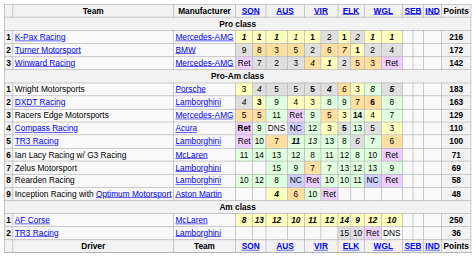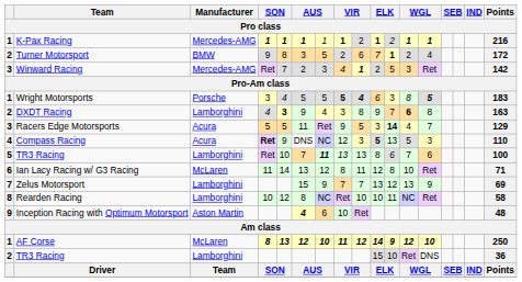 <table class="wikitable" style="font-size: 85%; text-align:center;">
 <tr>
 <th></th>
 <th>Team</th>
 <th>Manufacturer</th>
 <th colspan=2><a href='#'>SON</a></th>
 <th colspan=2><a href='#'>AUS</a></th>
 <th colspan=2><a href='#'>VIR</a></th>
 <th colspan=2><a href='#'>ELK</a></th>
 <th colspan=2><a href='#'>WGL</a></th>
 <th colspan=2><a href='#'>SEB</a></th>
 <th><a href='#'>IND</a></th>
 <th>Points</th>
 </tr>
 <tr>
 <th colspan=17>Pro class</th>
 </tr>
 <tr>
 <th>1</th>
 <td align=left> <a href='#'>K-Pax Racing</a></td>
 <td align=left> <a href='#'>Mercedes-AMG</a></td>
 <td style="background:#FFFFBF;"><strong><em>1</em></strong></td>
 <td style="background:#FFFFBF;"><strong><em>1</em></strong></td>
 <td style="background:#FFFFBF;"><strong><em>1</em></strong></td>
 <td style="background:#FFFFBF;"><em>1</em></td>
 <td style="background:#FFFFBF;"><strong>1</strong></td>
 <td style="background:#DFDFDF;">2</td>
 <td style="background:#FFFFBF;"><strong>1</strong></td>
 <td style="background:#DFDFDF;"><em>2</em></td>
 <td style="background:#FFFFBF;"><strong><em>1</em></strong></td>
 <td style="background:#FFFFBF;"><strong><em>1</em></strong></td>
 <td></td>
 <td></td>
 <td></td>
 <th>216</th>
 </tr>
 <tr>
 <th>2</th>
 <td align=left> <a href='#'>Turner Motorsport</a></td>
 <td align=left> <a href='#'>BMW</a></td>
 <td style="background:#DFDFDF;">9</td>
 <td style="background:#FFDF9F;">8</td>
 <td style="background:#FFDF9F;">3</td>
 <td style="background:#FFDF9F;">5</td>
 <td style="background:#DFDFDF;">2</td>
 <td style="background:#FFDF9F;">6</td>
 <td style="background:#FFDF9F;"><em>7</em></td>
 <td style="background:#FFFFBF;"><strong>1</strong></td>
 <td style="background:#DFDFDF;">2</td>
 <td style="background:#DFDFDF;">4</td>
 <td></td>
 <td></td>
 <td></td>
 <th>172</th>
 </tr>
 <tr>
 <th>3</th>
 <td align=left> <a href='#'>Winward Racing</a></td>
 <td align=left> <a href='#'>Mercedes-AMG</a></td>
 <td style="background:#EFCFFF;">Ret</td>
 <td style="background:#DFDFDF;">7</td>
 <td style="background:#DFDFDF;">2</td>
 <td style="background:#DFDFDF;">3</td>
 <td style="background:#FFDF9F;"><em>4</em></td>
 <td style="background:#FFFFBF;"><strong><em>1</em></strong></td>
 <td style="background:#DFDFDF;">2</td>
 <td style="background:#FFDF9F;">5</td>
 <td style="background:#FFDF9F;">3</td>
 <td style="background:#EFCFFF;">Ret</td>
 <td></td>
 <td></td>
 <td></td>
 <th>142</th>
 </tr>
 <tr>
 <th colspan=17>Pro-Am class</th>
 </tr>
 <tr>
 <th>1</th>
 <td align=left> Wright Motorsports</td>
 <td align=left> <a href='#'>Porsche</a></td>
 <td style="background:#FFFFBF;">3</td>
 <td style="background:#DFDFDF;"><em>4</em></td>
 <td style="background:#DFDFDF;">5</td>
 <td style="background:#DFDFDF;">5</td>
 <td style="background:#DFDFDF;"><strong>5</strong></td>
 <td style="background:#DFDFDF;"><strong><em>4</em></strong></td>
 <td style="background:#FFDF9F;"><em>6</em></td>
 <td style="background:#FFFFBF;">3</td>
 <td style="background:#DFFFDF;"><em>8</em></td>
 <td style="background:#DFDFDF;"><strong><em>5</em></strong></td>
 <td></td>
 <td></td>
 <td></td>
 <th>183</th>
 </tr>
 <tr>
 <th>2</th>
 <td align=left> <a href='#'>DXDT Racing</a></td>
 <td align=left> <a href='#'>Lamborghini</a></td>
 <td style="background:#DFDFDF;"><em>4</em></td>
 <td style="background:#FFFFBF;"><strong>3</strong></td>
 <td style="background:#DFFFDF;">9</td>
 <td style="background:#FFFFBF;">4</td>
 <td style="background:#FFFFBF;">3</td>
 <td style="background:#DFFFDF;">8</td>
 <td style="background:#DFFFDF;">9</td>
 <td style="background:#FFDF9F;">7</td>
 <td style="background:#FFDF9F;"><strong>6</strong></td>
 <td style="background:#DFFFDF;">8</td>
 <td></td>
 <td></td>
 <td></td>
 <th>163</th>
 </tr>
 <tr>
 <th>3</th>
 <td align=left> Racers Edge Motorsports</td>
-<td align=left> <a href='#'>Mercedes-AMG</a></td>
+<td align=left> <a href='#'>Acura</a></td>
 <td style="background:#FFDF9F;">5</td>
 <td style="background:#FFDF9F;">5</td>
 <td style="background:#DFFFDF;">11</td>
 <td style="background:#EFCFFF;">Ret</td>
 <td style="background:#DFFFDF;">9</td>
 <td style="background:#FFDF9F;">5</td>
 <td style="background:#FFFFBF;">3</td>
 <td style="background:#DFFFDF;"><strong>14</strong></td>
 <td style="background:#FFFFBF;">4</td>
 <td style="background:#DFFFDF;">7</td>
 <td></td>
 <td></td>
 <td></td>
 <th>129</th>
 </tr>
 <tr>
 <th>4</th>
 <td align=left> <a href='#'>Compass Racing</a></td>
 <td align=left> <a href='#'>Acura</a></td>
 <td style="background:#EFCFFF;"><strong>Ret</strong></td>
 <td style="background:#DFFFDF;">9</td>
 <td style="background:#FFFFFF;">DNS</td>
 <td style="background:#CFCFFF;">NC</td>
 <td style="background:#DFFFDF;">12</td>
 <td style="background:#FFFFBF;">3</td>
 <td style="background:#DFDFDF;"><strong>5</strong></td>
 <td style="background:#DFFFDF;">13</td>
 <td style="background:#DFDFDF;">5</td>
 <td style="background:#FFFFBF;">3</td>
 <td></td>
 <td></td>
 <td></td>
 <th>110</th>
 </tr>
 <tr>
 <th>5</th>
 <td align=left> <a href='#'>TR3 Racing</a></td>
 <td align=left> <a href='#'>Lamborghini</a></td>
 <td style="background:#EFCFFF;">Ret</td>
 <td style="background:#DFFFDF;">10</td>
 <td style="background:#FFDF9F;">7</td>
 <td style="background:#DFFFDF;"><strong><em>11</em></strong></td>
 <td style="background:#DFFFDF;"><em>13</em></td>
 <td style="background:#DFFFDF;">13</td>
 <td style="background:#DFFFDF;">8</td>
 <td style="background:#DFDFDF;"><em>6</em></td>
 <td style="background:#DFFFDF;">7</td>
 <td style="background:#FFDF9F;">6</td>
 <td></td>
 <td></td>
 <td></td>
 <th>100</th>
 </tr>
 <tr>
 <th>6</th>
 <td align=left> Ian Lacy Racing w/ G3 Racing</td>
 <td align=left> <a href='#'>McLaren</a></td>
 <td style="background:#DFFFDF;">11</td>
 <td style="background:#DFFFDF;">14</td>
 <td style="background:#DFFFDF;">13</td>
 <td style="background:#DFFFDF;">12</td>
 <td style="background:#DFFFDF;">8</td>
 <td style="background:#DFFFDF;">11</td>
 <td style="background:#DFFFDF;">12</td>
 <td style="background:#DFFFDF;">8</td>
 <td style="background:#DFFFDF;">10</td>
 <td style="background:#EFCFFF;">Ret</td>
 <td></td>
 <td></td>
 <td></td>
 <th>71</th>
 </tr>
 <tr>
 <th>7</th>
 <td align=left> Zelus Motorsport</td>
 <td align=left> <a href='#'>Lamborghini</a></td>
 <td></td>
 <td></td>
 <td style="background:#DFFFDF;">15</td>
 <td style="background:#DFFFDF;">9</td>
 <td style="background:#FFDF9F;">7</td>
 <td style="background:#DFFFDF;">7</td>
 <td style="background:#DFFFDF;">13</td>
 <td style="background:#DFFFDF;">12</td>
 <td style="background:#DFFFDF;">13</td>
 <td style="background:#DFFFDF;">9</td>
 <td></td>
 <td></td>
 <td></td>
 <th>69</th>
 </tr>
 <tr>
 <th>8</th>
 <td align=left> Rearden Racing</td>
 <td align=left> <a href='#'>Lamborghini</a></td>
 <td style="background:#DFFFDF;">10</td>
 <td style="background:#DFFFDF;">12</td>
 <td style="background:#DFFFDF;">8</td>
 <td style="background:#CFCFFF;">NC</td>
 <td style="background:#EFCFFF;">Ret</td>
 <td style="background:#DFFFDF;">10</td>
 <td style="background:#DFFFDF;">10</td>
 <td style="background:#DFFFDF;">11</td>
 <td style="background:#CFCFFF;">NC</td>
 <td style="background:#EFCFFF;">Ret</td>
 <td></td>
 <td></td>
 <td></td>
 <th>58</th>
 </tr>
 <tr>
 <th>9</th>
 <td align=left> Inception Racing with <a href='#'>Optimum Motorsport</a></td>
 <td align=left> <a href='#'>Aston Martin</a></td>
 <td></td>
 <td></td>
 <td style="background:#FFFFBF;"><strong><em>4</em></strong></td>
 <td style="background:#FFDF9F;">6</td>
 <td style="background:#DFFFDF;">10</td>
 <td style="background:#EFCFFF;">Ret</td>
 <td></td>
 <td></td>
 <td></td>
 <td></td>
 <td></td>
 <td></td>
 <td></td>
 <th>48</th>
 </tr>
 <tr>
 <th colspan=17>Am class</th>
 </tr>
 <tr>
 <th>1</th>
 <td align=left> <a href='#'>AF Corse</a></td>
 <td align=left> <a href='#'>McLaren</a></td>
 <td style="background:#FFFFBF;"><strong><em>8</em></strong></td>
 <td style="background:#FFFFBF;"><strong><em>13</em></strong></td>
 <td style="background:#FFFFBF;"><strong><em>12</em></strong></td>
 <td style="background:#FFFFBF;"><strong><em>10</em></strong></td>
 <td style="background:#FFFFBF;"><strong><em>11</em></strong></td>
 <td style="background:#FFFFBF;"><strong><em>12</em></strong></td>
 <td style="background:#FFFFBF;"><strong><em>14</em></strong></td>
 <td style="background:#FFFFBF;"><strong><em>9</em></strong></td>
 <td style="background:#FFFFBF;"><strong><em>12</em></strong></td>
 <td style="background:#FFFFBF;"><strong><em>10</em></strong></td>
 <td></td>
 <td></td>
 <td></td>
 <th>250</th>
 </tr>
 <tr>
 <th>2</th>
 <td align=left> <a href='#'>TR3 Racing</a></td>
 <td align=left> <a href='#'>Lamborghini</a></td>
 <td></td>
 <td></td>
 <td></td>
 <td></td>
 <td></td>
 <td></td>
 <td style="background:#DFDFDF;">15</td>
 <td style="background:#DFDFDF;">10</td>
 <td style="background:#EFCFFF;">Ret</td>
 <td style="background:#FFFFFF;">DNS</td>
 <td></td>
 <td></td>
 <td></td>
 <th>36</th>
 </tr>
 <tr>
 <th></th>
 <th>Driver</th>
 <th>Team</th>
 <th colspan=2><a href='#'>SON</a></th>
 <th colspan=2><a href='#'>AUS</a></th>
 <th colspan=2><a href='#'>VIR</a></th>
 <th colspan=2><a href='#'>ELK</a></th>
 <th colspan=2><a href='#'>WGL</a></th>
 <th colspan=2><a href='#'>SEB</a></th>
 <th><a href='#'>IND</a></th>
 <th>Points</th>
 </tr>
 <tr>
 </tr>
 </table>
